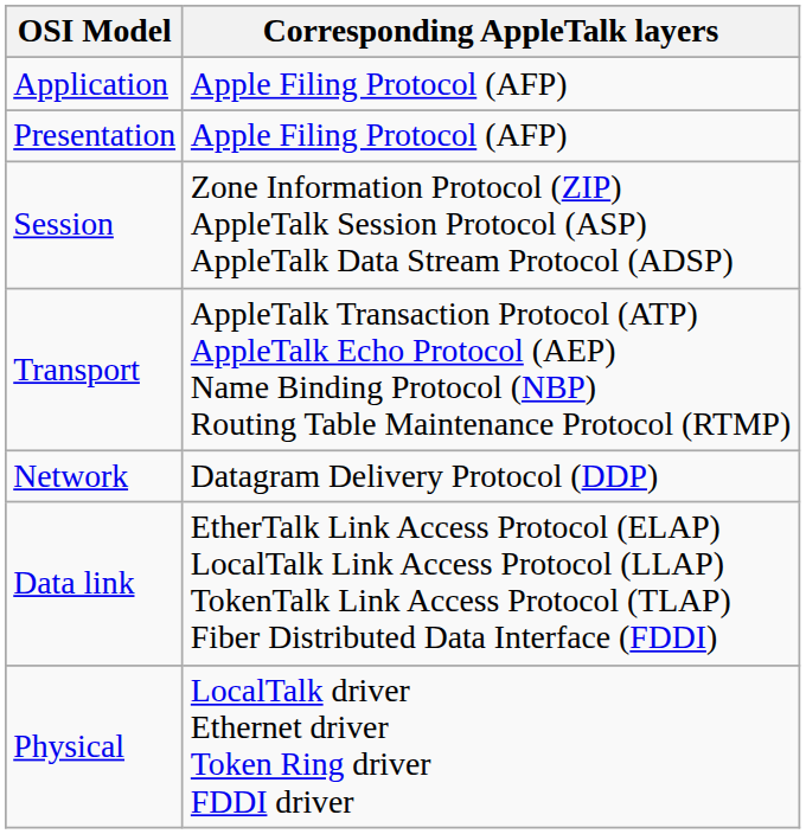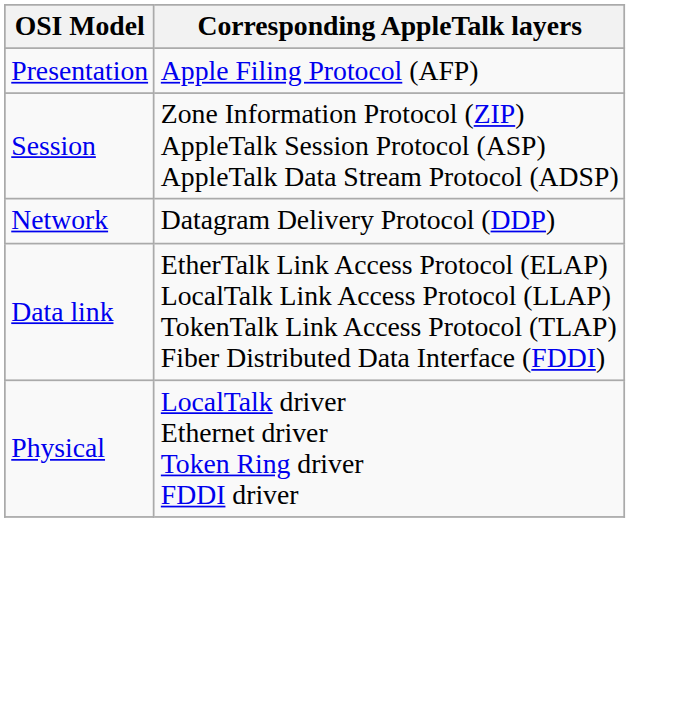 <table class="wikitable">
 <tr>
 <th>OSI Model</th>
 <th>Corresponding AppleTalk layers</th>
-</tr>
-<tr>
-<td><a href='#'>Application</a></td>
-<td><a href='#'>Apple Filing Protocol</a> (AFP)</td>
 </tr>
 <tr>
 <td><a href='#'>Presentation</a></td>
 <td><a href='#'>Apple Filing Protocol</a> (AFP)</td>
 </tr>
 <tr>
 <td><a href='#'>Session</a></td>
 <td>Zone Information Protocol (<a href='#'>ZIP</a>)<br>AppleTalk Session Protocol (ASP)<br>AppleTalk Data Stream Protocol (ADSP)</td>
-</tr>
-<tr>
-<td><a href='#'>Transport</a></td>
-<td>AppleTalk Transaction Protocol (ATP)<br><a href='#'>AppleTalk Echo Protocol</a> (AEP)<br>Name Binding Protocol (<a href='#'>NBP</a>)<br>Routing Table Maintenance Protocol (RTMP)</td>
 </tr>
 <tr>
 <td><a href='#'>Network</a></td>
 <td>Datagram Delivery Protocol (<a href='#'>DDP</a>)</td>
 </tr>
 <tr>
 <td><a href='#'>Data link</a></td>
 <td>EtherTalk Link Access Protocol (ELAP)<br>LocalTalk Link Access Protocol (LLAP) <br> TokenTalk Link Access Protocol (TLAP) <br>Fiber Distributed Data Interface (<a href='#'>FDDI</a>)</td>
 </tr>
 <tr>
 <td><a href='#'>Physical</a></td>
 <td><a href='#'>LocalTalk</a> driver<br>Ethernet driver<br><a href='#'>Token Ring</a> driver<br><a href='#'>FDDI</a> driver</td>
 </tr>
 </table>
